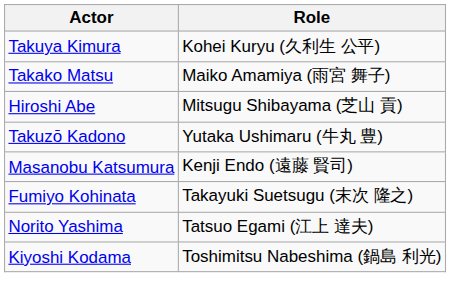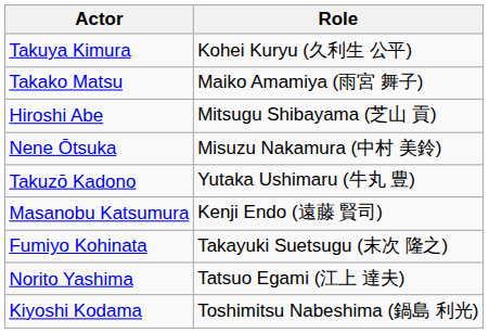 <table class="wikitable">
 <tr>
 <th>Actor</th>
 <th>Role</th>
 </tr>
 <tr>
 <td><a href='#'>Takuya Kimura</a></td>
 <td>Kohei Kuryu (久利生 公平)</td>
 </tr>
 <tr>
 <td><a href='#'>Takako Matsu</a></td>
 <td>Maiko Amamiya (雨宮 舞子)</td>
 </tr>
 <tr>
 <td><a href='#'>Hiroshi Abe</a></td>
 <td>Mitsugu Shibayama (芝山 貢)</td>
+</tr>
+<tr>
+<td><a href='#'>Nene Ōtsuka</a></td>
+<td>Misuzu Nakamura (中村 美鈴)</td>
 </tr>
 <tr>
 <td><a href='#'>Takuzō Kadono</a></td>
 <td>Yutaka Ushimaru (牛丸 豊)</td>
 </tr>
 <tr>
 <td><a href='#'>Masanobu Katsumura</a></td>
 <td>Kenji Endo (遠藤 賢司)</td>
 </tr>
 <tr>
 <td><a href='#'>Fumiyo Kohinata</a></td>
 <td>Takayuki Suetsugu (末次 隆之)</td>
 </tr>
 <tr>
 <td><a href='#'>Norito Yashima</a></td>
 <td>Tatsuo Egami (江上 達夫)</td>
 </tr>
 <tr>
 <td><a href='#'>Kiyoshi Kodama</a></td>
 <td>Toshimitsu Nabeshima (鍋島 利光)</td>
 </tr>
 </table>
